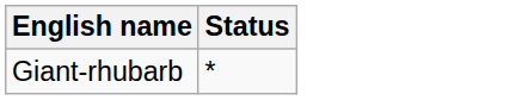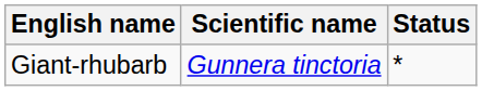 <table class="wikitable" |>
 <tr>
 <th>English name</th>
+<th>Scientific name</th>
 <th>Status</th>
 </tr>
 <tr>
 <td>Giant-rhubarb</td>
+<td><em><a href='#'>Gunnera tinctoria</a></em></td>
 <td>*</td>
 </tr>
 </table>
